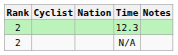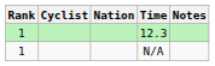 <table class="wikitable sortable" style="text-align:center">
 <tr>
 <th>Rank</th>
 <th>Cyclist</th>
 <th>Nation</th>
 <th>Time</th>
 <th>Notes</th>
 </tr>
 <tr bgcolor=bbf3bb>
-<td>2</td>
+<td>1</td>
 <td align=left></td>
 <td align=left></td>
 <td>12.3</td>
 <td></td>
 </tr>
 <tr>
-<td>2</td>
+<td>1</td>
 <td align=left></td>
 <td align=left></td>
 <td>N/A</td>
 <td></td>
 </tr>
 </table>
